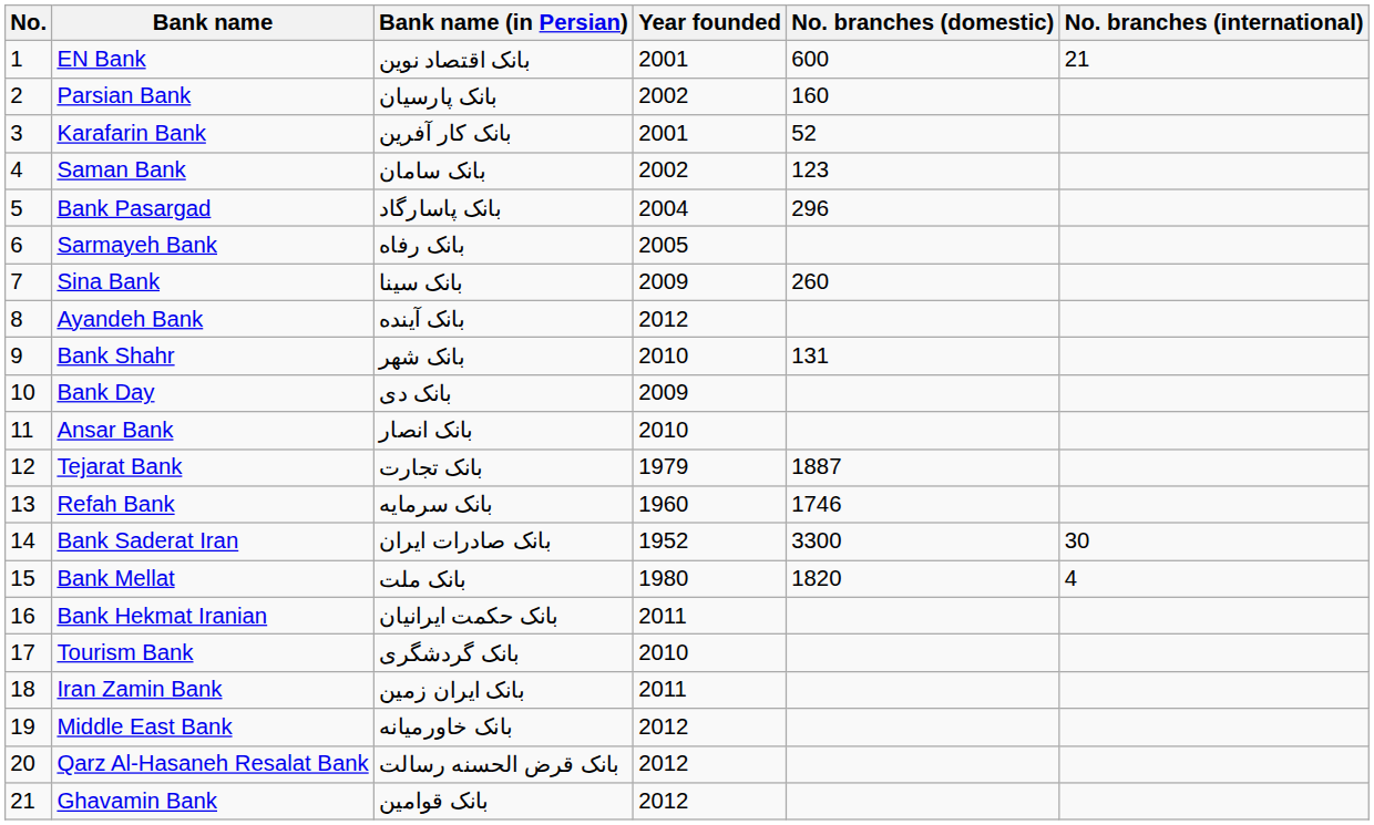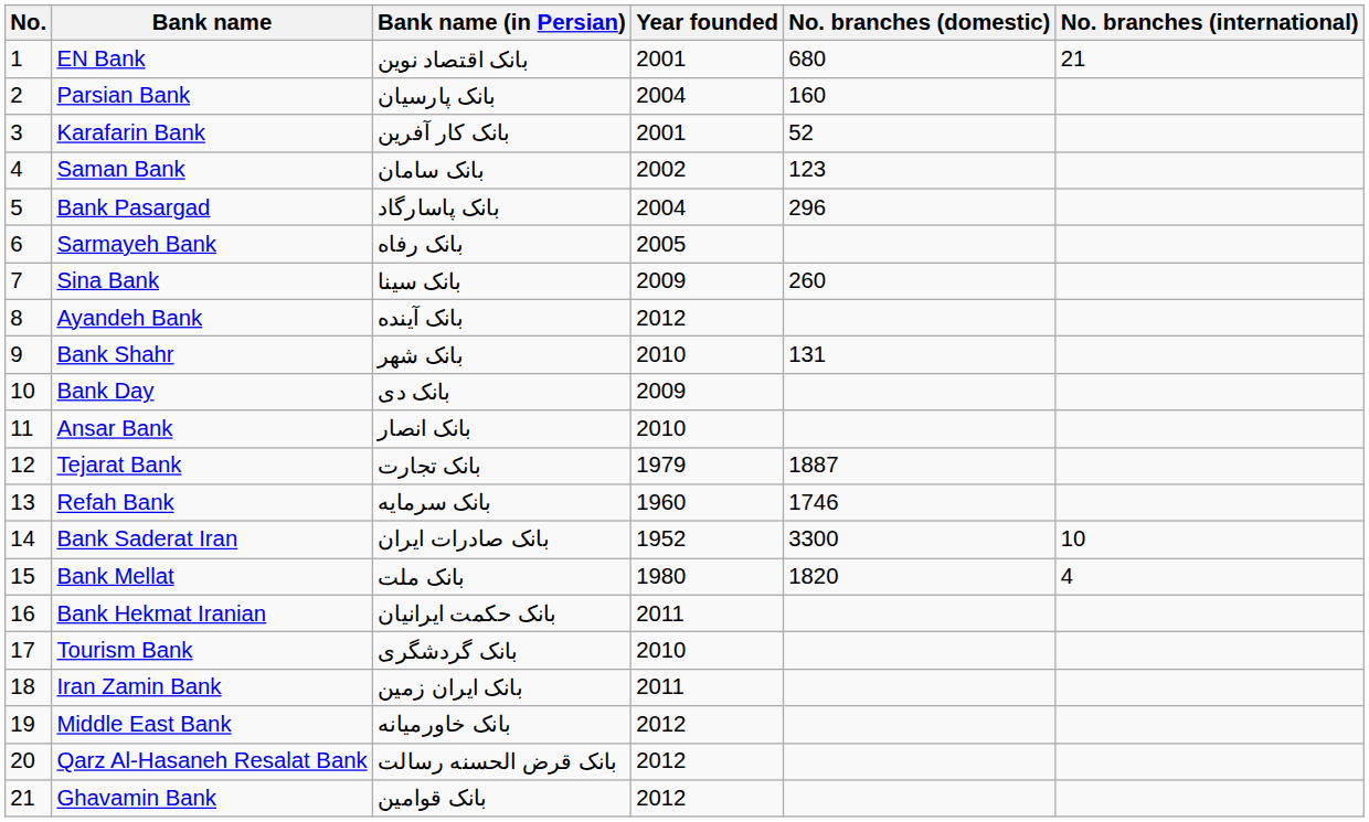 <table class="wikitable sortable">
 <tr style="vertical-align:middle;">
 <th>No.</th>
 <th>Bank name</th>
 <th>Bank name (in <a href='#'>Persian</a>)</th>
 <th>Year founded</th>
 <th>No. branches (domestic)</th>
 <th>No. branches (international)</th>
 </tr>
 <tr>
 <td>1</td>
 <td><a href='#'>EN Bank</a></td>
 <td>بانک اقتصاد نوین</td>
 <td>2001</td>
-<td>600</td>
+<td>680</td>
 <td>21</td>
 </tr>
 <tr>
 <td>2</td>
 <td><a href='#'>Parsian Bank</a></td>
 <td>بانک پارسیان</td>
-<td>2002</td>
+<td>2004</td>
 <td>160</td>
 <td></td>
 </tr>
 <tr>
 <td>3</td>
 <td><a href='#'>Karafarin Bank</a></td>
 <td>بانک کار آفرین</td>
 <td>2001</td>
 <td>52</td>
 <td></td>
 </tr>
 <tr>
 <td>4</td>
 <td><a href='#'>Saman Bank</a></td>
 <td>بانک سامان</td>
 <td>2002</td>
 <td>123</td>
 <td></td>
 </tr>
 <tr>
 <td>5</td>
 <td><a href='#'>Bank Pasargad</a></td>
 <td>بانک پاسارگاد</td>
 <td>2004</td>
 <td>296</td>
 <td></td>
 </tr>
 <tr>
 <td>6</td>
 <td><a href='#'>Sarmayeh Bank</a></td>
 <td>بانک رفاه</td>
 <td>2005</td>
 <td></td>
 <td></td>
 </tr>
 <tr>
 <td>7</td>
 <td><a href='#'>Sina Bank</a></td>
 <td>بانک سینا</td>
 <td>2009</td>
 <td>260</td>
 <td></td>
 </tr>
 <tr>
 <td>8</td>
 <td><a href='#'>Ayandeh Bank</a></td>
 <td>بانک آینده</td>
 <td>2012</td>
 <td></td>
 <td></td>
 </tr>
 <tr>
 <td>9</td>
 <td><a href='#'>Bank Shahr</a></td>
 <td>بانک شهر</td>
 <td>2010</td>
 <td>131</td>
 <td></td>
 </tr>
 <tr>
 <td>10</td>
 <td><a href='#'>Bank Day</a></td>
 <td>بانک دی</td>
 <td>2009</td>
 <td></td>
 <td></td>
 </tr>
 <tr>
 <td>11</td>
 <td><a href='#'>Ansar Bank</a></td>
 <td>بانک انصار</td>
 <td>2010</td>
 <td></td>
 <td></td>
 </tr>
 <tr>
 <td>12</td>
 <td><a href='#'>Tejarat Bank</a></td>
 <td>بانک تجارت</td>
 <td>1979</td>
 <td>1887</td>
 <td></td>
 </tr>
 <tr>
 <td>13</td>
 <td><a href='#'>Refah Bank</a></td>
 <td>بانک سرمایه</td>
 <td>1960</td>
 <td>1746</td>
 <td></td>
 </tr>
 <tr>
 <td>14</td>
 <td><a href='#'>Bank Saderat Iran</a></td>
 <td>بانک صادرات ايران</td>
 <td>1952</td>
 <td>3300</td>
-<td>30</td>
+<td>10</td>
 </tr>
 <tr>
 <td>15</td>
 <td><a href='#'>Bank Mellat</a></td>
 <td>بانک ملت</td>
 <td>1980</td>
 <td>1820</td>
 <td>4</td>
 </tr>
 <tr>
 <td>16</td>
 <td><a href='#'>Bank Hekmat Iranian</a></td>
 <td>بانک حکمت ایرانیان</td>
 <td>2011</td>
 <td></td>
 <td></td>
 </tr>
 <tr>
 <td>17</td>
 <td><a href='#'>Tourism Bank</a></td>
 <td>بانک گردشگری</td>
 <td>2010</td>
 <td></td>
 <td></td>
 </tr>
 <tr>
 <td>18</td>
 <td><a href='#'>Iran Zamin Bank</a></td>
 <td>بانک ایران زمین</td>
 <td>2011</td>
 <td></td>
 <td></td>
 </tr>
 <tr>
 <td>19</td>
 <td><a href='#'>Middle East Bank</a></td>
 <td>بانک خاورمیانه</td>
 <td>2012</td>
 <td></td>
 <td></td>
 </tr>
 <tr>
 <td>20</td>
 <td><a href='#'>Qarz Al-Hasaneh Resalat Bank</a></td>
 <td>بانک قرض الحسنه رسالت</td>
 <td>2012</td>
 <td></td>
 <td></td>
 </tr>
 <tr>
 <td>21</td>
 <td><a href='#'>Ghavamin Bank</a></td>
 <td>بانک قوامین</td>
 <td>2012</td>
 <td></td>
 <td></td>
 </tr>
 </table>
